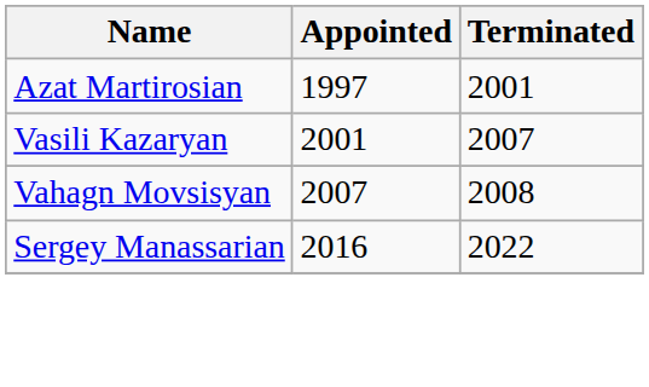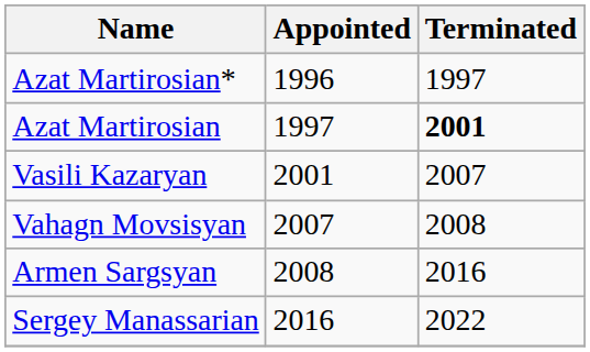 <table class="wikitable sortable">
 <tr>
 <th>Name</th>
 <th>Appointed</th>
 <th>Terminated</th>
 </tr>
 <tr>
+<td><a href='#'>Azat Martirosian</a>*</td>
+<td>1996</td>
+<td>1997</td>
+</tr>
+<tr>
 <td><a href='#'>Azat Martirosian</a></td>
 <td>1997</td>
-<td>2001</td>
+<td><strong>2001</strong></td>
 </tr>
 <tr>
 <td><a href='#'>Vasili Kazaryan</a></td>
 <td>2001</td>
 <td>2007</td>
 </tr>
 <tr>
 <td><a href='#'>Vahagn Movsisyan</a></td>
 <td>2007</td>
 <td>2008</td>
 </tr>
 <tr>
+<td><a href='#'>Armen Sargsyan</a></td>
+<td>2008</td>
+<td>2016</td>
+</tr>
+<tr>
 <td><a href='#'>Sergey Manassarian</a></td>
 <td>2016</td>
 <td>2022</td>
 </tr>
 <tr>
 </tr>
 </table>
